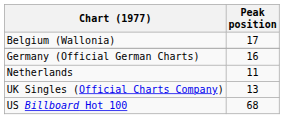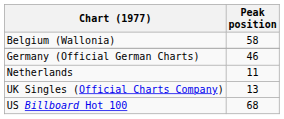 <table class="wikitable sortable">
 <tr>
 <th>Chart (1977)</th>
 <th>Peak<br>position</th>
 </tr>
 <tr>
 <td>Belgium (Wallonia)</td>
-<td style="text-align:center;">17</td>
+<td style="text-align:center;">58</td>
 </tr>
 <tr>
 </tr>
 <tr>
 <td>Germany (Official German Charts)</td>
-<td style="text-align:center;">16</td>
+<td style="text-align:center;">46</td>
 </tr>
 <tr>
 <td>Netherlands</td>
 <td style="text-align:center;">11</td>
 </tr>
 <tr>
 <td>UK Singles (<a href='#'>Official Charts Company</a>)</td>
 <td style="text-align:center;">13</td>
 </tr>
 <tr>
 <td>US <a href='#'><em>Billboard</em> Hot 100</a></td>
 <td style="text-align:center;">68</td>
 </tr>
 </table>
